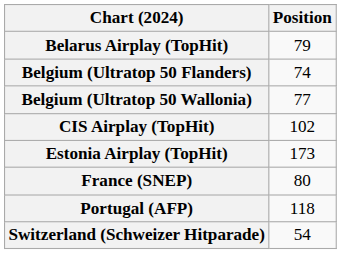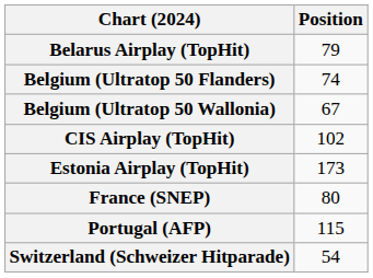 <table class="wikitable sortable plainrowheaders" style="text-align:center">
 <tr>
 <th scope="col">Chart (2024)</th>
 <th scope="col">Position</th>
 </tr>
 <tr>
 <th scope="row">Belarus Airplay (TopHit)</th>
 <td>79</td>
 </tr>
 <tr>
 <th scope="row">Belgium (Ultratop 50 Flanders)</th>
 <td>74</td>
 </tr>
 <tr>
 <th scope="row">Belgium (Ultratop 50 Wallonia)</th>
-<td>77</td>
+<td>67</td>
 </tr>
 <tr>
 <th scope="row">CIS Airplay (TopHit)</th>
 <td>102</td>
 </tr>
 <tr>
 <th scope="row">Estonia Airplay (TopHit)</th>
 <td>173</td>
 </tr>
 <tr>
 <th scope="row">France (SNEP)</th>
 <td>80</td>
 </tr>
 <tr>
 <th scope="row">Portugal (AFP)</th>
-<td>118</td>
+<td>115</td>
 </tr>
 <tr>
 <th scope="row">Switzerland (Schweizer Hitparade)</th>
 <td>54</td>
 </tr>
 </table>
